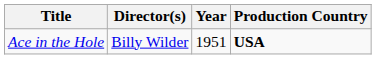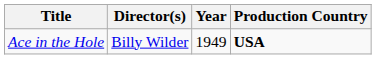 <table class="wikitable sortable">
 <tr>
 <th>Title</th>
 <th>Director(s)</th>
 <th>Year</th>
 <th>Production Country</th>
 </tr>
 <tr>
 <td><em><a href='#'>Ace in the Hole</a></em></td>
 <td><a href='#'>Billy Wilder</a></td>
-<td>1951</td>
+<td>1949</td>
 <td><strong>USA</strong></td>
 </tr>
 </table>
